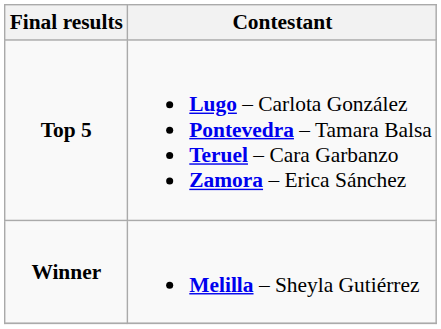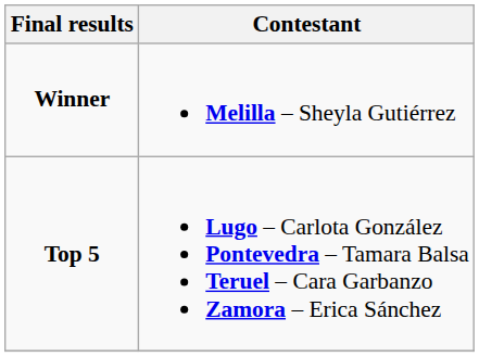 <table class="wikitable sortable" style="font-size: 95%;">
 <tr>
 <th>Final results</th>
 <th>Contestant</th>
 </tr>
 <tr>
+<td style="text-align:center;"><strong>Winner</strong></td>
+<td><br><ul><li> <strong><a href='#'>Melilla</a></strong> – Sheyla Gutiérrez</li></ul></td>
+</tr>
+<tr>
 <td style="text-align:center;"><strong>Top 5</strong></td>
 <td><br><ul><li> <strong><a href='#'>Lugo</a></strong> – Carlota González</li><li> <strong><a href='#'>Pontevedra</a></strong> – Tamara Balsa</li><li> <strong><a href='#'>Teruel</a></strong> – Cara Garbanzo</li><li> <strong><a href='#'>Zamora</a></strong> – Erica Sánchez</li></ul></td>
 </tr>
 <tr>
-<td style="text-align:center;"><strong>Winner</strong></td>
-<td><br><ul><li> <strong><a href='#'>Melilla</a></strong> – Sheyla Gutiérrez</li></ul></td>
-</tr>
-<tr>
 </tr>
 </table>
